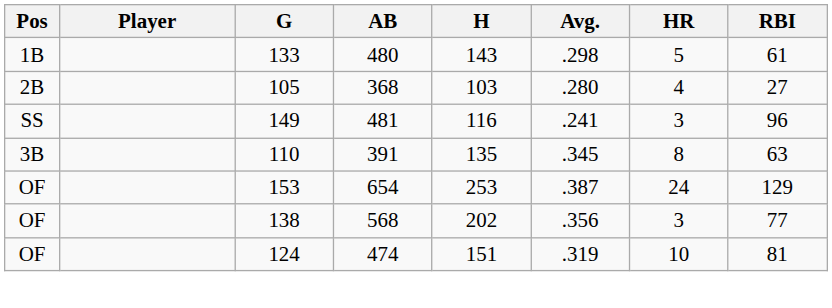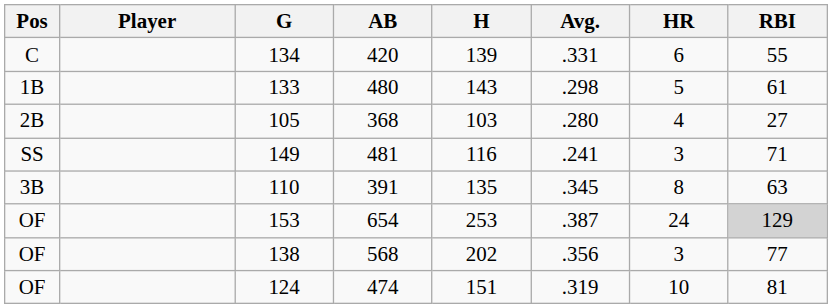 <table class="wikitable sortable">
 <tr>
 <th bgcolor="#DDDDFF" width="5%">Pos</th>
 <th bgcolor="#DDDDFF" width="16%">Player</th>
 <th bgcolor="#DDDDFF" width="9%">G</th>
 <th bgcolor="#DDDDFF" width="9%">AB</th>
 <th bgcolor="#DDDDFF" width="9%">H</th>
 <th bgcolor="#DDDDFF" width="9%">Avg.</th>
 <th bgcolor="#DDDDFF" width="9%">HR</th>
 <th bgcolor="#DDDDFF" width="9%">RBI</th>
+</tr>
+<tr align="center">
+<td>C</td>
+<td></td>
+<td>134</td>
+<td>420</td>
+<td>139</td>
+<td>.331</td>
+<td>6</td>
+<td>55</td>
 </tr>
 <tr align="center">
 <td>1B</td>
 <td></td>
 <td>133</td>
 <td>480</td>
 <td>143</td>
 <td>.298</td>
 <td>5</td>
 <td>61</td>
 </tr>
 <tr align="center">
 <td>2B</td>
 <td></td>
 <td>105</td>
 <td>368</td>
 <td>103</td>
 <td>.280</td>
 <td>4</td>
 <td>27</td>
 </tr>
 <tr align="center">
 <td>SS</td>
 <td></td>
 <td>149</td>
 <td>481</td>
 <td>116</td>
 <td>.241</td>
 <td>3</td>
-<td>96</td>
+<td>71</td>
 </tr>
 <tr align="center">
 <td>3B</td>
 <td></td>
 <td>110</td>
 <td>391</td>
 <td>135</td>
 <td>.345</td>
 <td>8</td>
 <td>63</td>
 </tr>
 <tr align="center">
 <td>OF</td>
 <td></td>
 <td>153</td>
 <td>654</td>
 <td>253</td>
 <td>.387</td>
 <td>24</td>
-<td>129</td>
+<td style="background: lightgrey;">129</td>
 </tr>
 <tr align="center">
 <td>OF</td>
 <td></td>
 <td>138</td>
 <td>568</td>
 <td>202</td>
 <td>.356</td>
 <td>3</td>
 <td>77</td>
 </tr>
 <tr align="center">
 <td>OF</td>
 <td></td>
 <td>124</td>
 <td>474</td>
 <td>151</td>
 <td>.319</td>
 <td>10</td>
 <td>81</td>
 </tr>
 </table>
